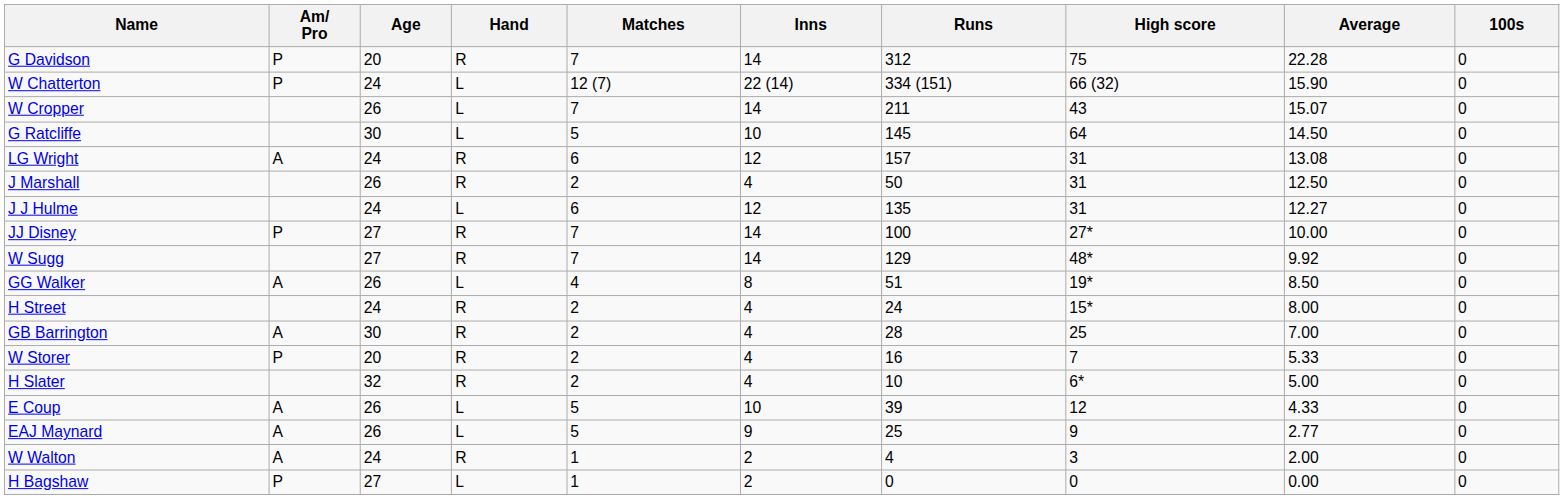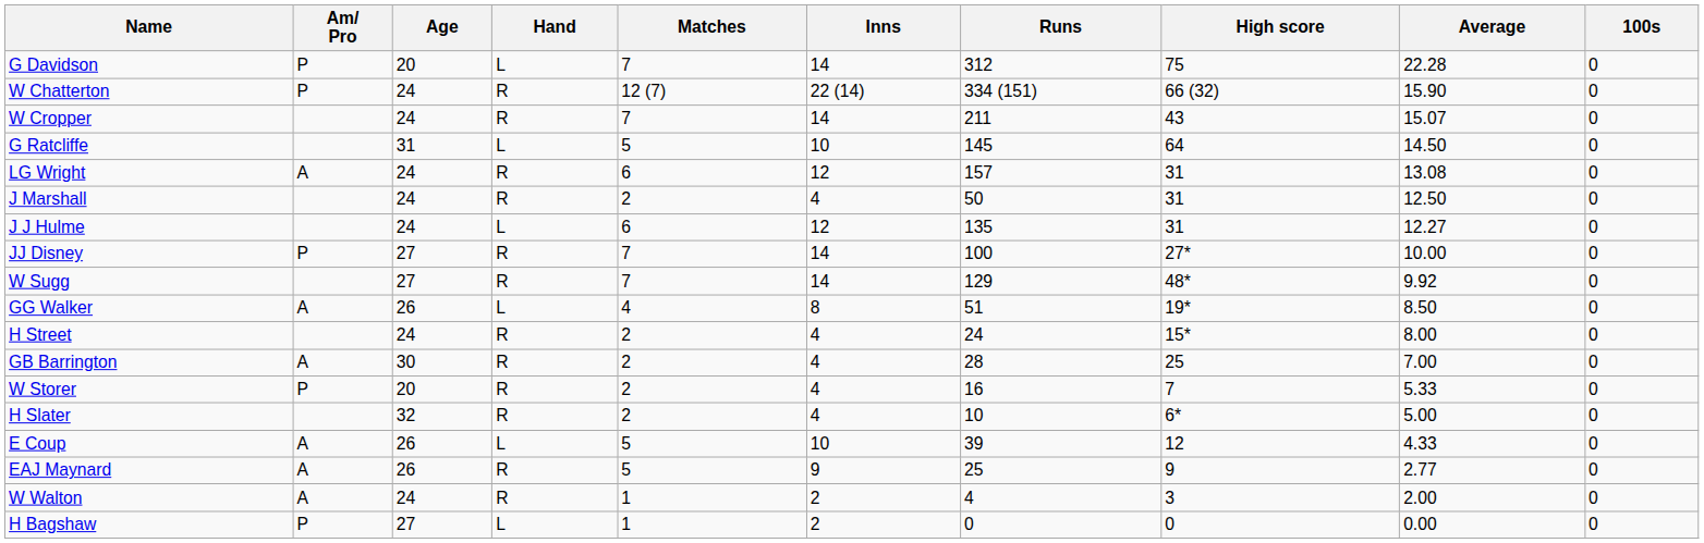 <table class="wikitable sortable" width="80%">
 <tr bgcolor="#efefef">
 <th>Name</th>
 <th>Am/<br>Pro</th>
 <th>Age</th>
 <th>Hand</th>
 <th>Matches</th>
 <th>Inns</th>
 <th>Runs</th>
 <th>High score</th>
 <th>Average</th>
 <th>100s</th>
 </tr>
 <tr>
 <td><a href='#'>G Davidson</a></td>
 <td>P</td>
 <td>20</td>
-<td>R</td>
+<td>L</td>
 <td>7</td>
 <td>14</td>
 <td>312</td>
 <td>75</td>
 <td>22.28</td>
 <td>0</td>
 </tr>
 <tr>
 <td><a href='#'>W Chatterton</a></td>
 <td>P</td>
 <td>24</td>
-<td>L</td>
+<td>R</td>
 <td>12 (7)</td>
 <td>22 (14)</td>
 <td>334 (151)</td>
 <td>66 (32)</td>
 <td>15.90</td>
 <td>0</td>
 </tr>
 <tr>
 <td><a href='#'>W Cropper</a></td>
 <td></td>
-<td>26</td>
-<td>L</td>
+<td>24</td>
+<td>R</td>
 <td>7</td>
 <td>14</td>
 <td>211</td>
 <td>43</td>
 <td>15.07</td>
 <td>0</td>
 </tr>
 <tr>
 <td><a href='#'>G Ratcliffe</a></td>
 <td></td>
-<td>30</td>
+<td>31</td>
 <td>L</td>
 <td>5</td>
 <td>10</td>
 <td>145</td>
 <td>64</td>
 <td>14.50</td>
 <td>0</td>
 </tr>
 <tr>
 <td><a href='#'>LG Wright</a></td>
 <td>A</td>
 <td>24</td>
 <td>R</td>
 <td>6</td>
 <td>12</td>
 <td>157</td>
 <td>31</td>
 <td>13.08</td>
 <td>0</td>
 </tr>
 <tr>
 <td><a href='#'>J Marshall</a></td>
 <td></td>
-<td>26</td>
+<td>24</td>
 <td>R</td>
 <td>2</td>
 <td>4</td>
 <td>50</td>
 <td>31</td>
 <td>12.50</td>
 <td>0</td>
 </tr>
 <tr>
 <td><a href='#'>J J Hulme</a></td>
 <td></td>
 <td>24</td>
 <td>L</td>
 <td>6</td>
 <td>12</td>
 <td>135</td>
 <td>31</td>
 <td>12.27</td>
 <td>0</td>
 </tr>
 <tr>
 <td><a href='#'>JJ Disney</a></td>
 <td>P</td>
 <td>27</td>
 <td>R</td>
 <td>7</td>
 <td>14</td>
 <td>100</td>
 <td>27*</td>
 <td>10.00</td>
 <td>0</td>
 </tr>
 <tr>
 <td><a href='#'>W Sugg</a></td>
 <td></td>
 <td>27</td>
 <td>R</td>
 <td>7</td>
 <td>14</td>
 <td>129</td>
 <td>48*</td>
 <td>9.92</td>
 <td>0</td>
 </tr>
 <tr>
 <td><a href='#'>GG Walker</a></td>
 <td>A</td>
 <td>26</td>
 <td>L</td>
 <td>4</td>
 <td>8</td>
 <td>51</td>
 <td>19*</td>
 <td>8.50</td>
 <td>0</td>
 </tr>
 <tr>
 <td><a href='#'>H Street</a></td>
 <td></td>
 <td>24</td>
 <td>R</td>
 <td>2</td>
 <td>4</td>
 <td>24</td>
 <td>15*</td>
 <td>8.00</td>
 <td>0</td>
 </tr>
 <tr>
 <td><a href='#'>GB Barrington</a></td>
 <td>A</td>
 <td>30</td>
 <td>R</td>
 <td>2</td>
 <td>4</td>
 <td>28</td>
 <td>25</td>
 <td>7.00</td>
 <td>0</td>
 </tr>
 <tr>
 <td><a href='#'>W Storer</a></td>
 <td>P</td>
 <td>20</td>
 <td>R</td>
 <td>2</td>
 <td>4</td>
 <td>16</td>
 <td>7</td>
 <td>5.33</td>
 <td>0</td>
 </tr>
 <tr>
 <td><a href='#'>H Slater</a></td>
 <td></td>
 <td>32</td>
 <td>R</td>
 <td>2</td>
 <td>4</td>
 <td>10</td>
 <td>6*</td>
 <td>5.00</td>
 <td>0</td>
 </tr>
 <tr>
 <td><a href='#'>E Coup</a></td>
 <td>A</td>
 <td>26</td>
 <td>L</td>
 <td>5</td>
 <td>10</td>
 <td>39</td>
 <td>12</td>
 <td>4.33</td>
 <td>0</td>
 </tr>
 <tr>
 <td><a href='#'>EAJ Maynard</a></td>
 <td>A</td>
 <td>26</td>
-<td>L</td>
+<td>R</td>
 <td>5</td>
 <td>9</td>
 <td>25</td>
 <td>9</td>
 <td>2.77</td>
 <td>0</td>
 </tr>
 <tr>
 <td><a href='#'>W Walton</a></td>
 <td>A</td>
 <td>24</td>
 <td>R</td>
 <td>1</td>
 <td>2</td>
 <td>4</td>
 <td>3</td>
 <td>2.00</td>
 <td>0</td>
 </tr>
 <tr>
 <td><a href='#'>H Bagshaw</a></td>
 <td>P</td>
 <td>27</td>
 <td>L</td>
 <td>1</td>
 <td>2</td>
 <td>0</td>
 <td>0</td>
 <td>0.00</td>
 <td>0</td>
 </tr>
 <tr>
 </tr>
 </table>
